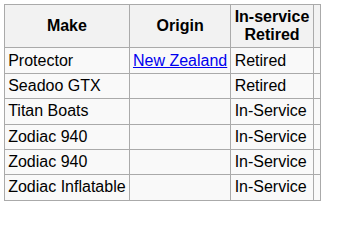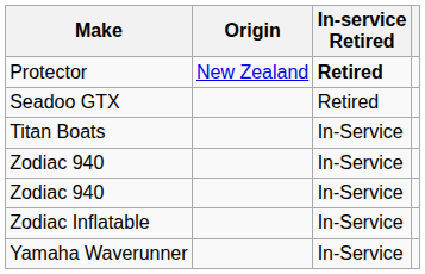 <table class="wikitable">
 <tr>
 <th>Make</th>
 <th>Origin</th>
 <th>In-service<br>Retired</th>
 <th></th>
 </tr>
 <tr>
 <td>Protector</td>
 <td><a href='#'>New Zealand</a></td>
-<td>Retired</td>
+<td><strong>Retired</strong></td>
 <td></td>
 </tr>
 <tr>
 <td>Seadoo GTX</td>
 <td></td>
 <td>Retired</td>
 <td></td>
 </tr>
 <tr>
 <td>Titan Boats</td>
 <td></td>
 <td>In-Service</td>
 <td></td>
 </tr>
 <tr>
 <td>Zodiac 940</td>
 <td></td>
 <td>In-Service</td>
 <td></td>
 </tr>
 <tr>
 <td>Zodiac 940</td>
 <td></td>
 <td>In-Service</td>
 <td></td>
 </tr>
 <tr>
 <td>Zodiac Inflatable</td>
 <td></td>
 <td>In-Service</td>
 <td></td>
 </tr>
+<tr>
+<td>Yamaha Waverunner</td>
+<td></td>
+<td>In-Service</td>
+<td></td>
+</tr>
 </table>
